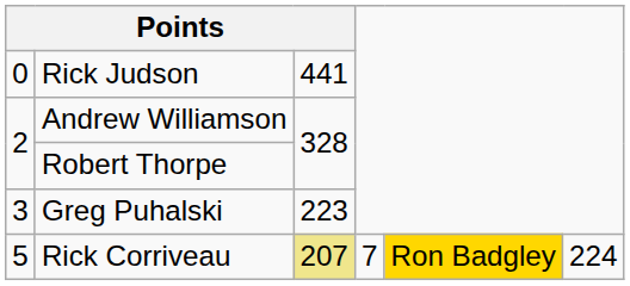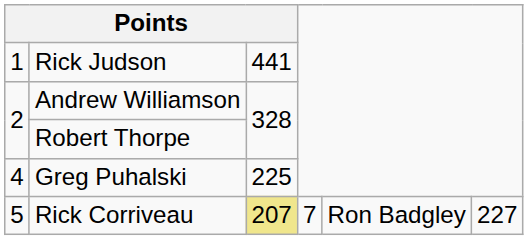 <table class="wikitable">
 <tr>
 <th colspan=3>Points</th>
 </tr>
 <tr>
-<td>0</td>
+<td>1</td>
 <td>Rick Judson</td>
 <td>441</td>
 </tr>
 <tr>
 <td rowspan=2>2</td>
 <td>Andrew Williamson</td>
 <td rowspan=2>328</td>
 </tr>
 <tr>
 <td>Robert Thorpe</td>
 </tr>
 <tr>
-<td>3</td>
+<td>4</td>
 <td>Greg Puhalski</td>
-<td>223</td>
+<td>225</td>
 </tr>
 <tr>
 <td>5</td>
 <td>Rick Corriveau</td>
 <td style="background: khaki;">207</td>
 <td>7</td>
-<td style="background: gold;">Ron Badgley</td>
-<td>224</td>
+<td>Ron Badgley</td>
+<td>227</td>
 </tr>
 </table>
